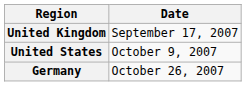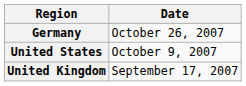 <table class="wikitable plainrowheaders">
 <tr>
 <th scope="col">Region</th>
 <th scope="col">Date</th>
 </tr>
 <tr>
-<th scope="row">United Kingdom</th>
-<td>September 17, 2007</td>
+<th scope="row">Germany</th>
+<td>October 26, 2007</td>
 </tr>
 <tr>
 <th scope="row">United States</th>
 <td>October 9, 2007</td>
 </tr>
 <tr>
-<th scope="row">Germany</th>
-<td>October 26, 2007</td>
+<th scope="row">United Kingdom</th>
+<td>September 17, 2007</td>
 </tr>
 </table>
